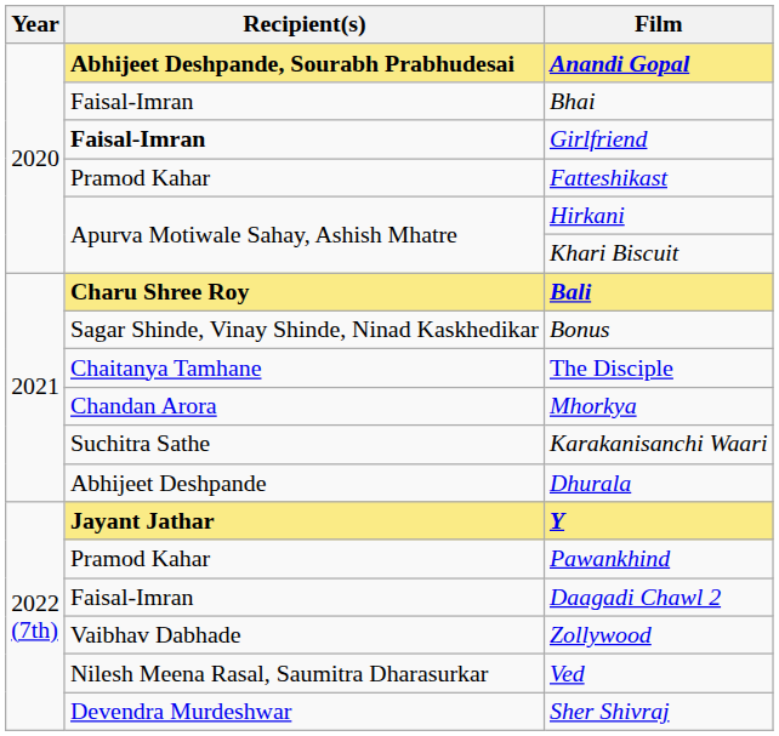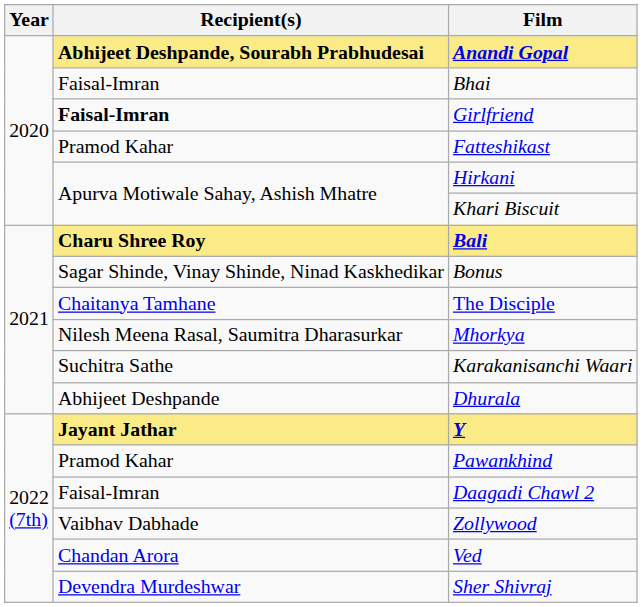 <table class="wikitable">
 <tr>
 <th>Year</th>
 <th>Recipient(s)</th>
 <th>Film</th>
 </tr>
 <tr>
 <td rowspan="6">2020</td>
 <td style="background:#FAEB86;"><strong>Abhijeet Deshpande, Sourabh Prabhudesai</strong></td>
 <td style="background:#FAEB86;"><strong><em><a href='#'>Anandi Gopal</a></em></strong></td>
 </tr>
 <tr>
 <td>Faisal-Imran</td>
 <td><em>Bhai</em></td>
 </tr>
 <tr>
 <td><strong>Faisal-Imran</strong></td>
 <td><a href='#'><em>Girlfriend</em></a></td>
 </tr>
 <tr>
 <td>Pramod Kahar</td>
 <td><em><a href='#'>Fatteshikast</a></em></td>
 </tr>
 <tr>
 <td rowspan="2">Apurva Motiwale Sahay, Ashish Mhatre</td>
 <td><em><a href='#'>Hirkani</a></em></td>
 </tr>
 <tr>
 <td><em>Khari Biscuit</em></td>
 </tr>
 <tr>
 <td rowspan="6">2021</td>
 <td style="background:#FAEB86;"><strong>Charu Shree Roy</strong></td>
 <td style="background:#FAEB86;"><strong><em><a href='#'>Bali</a></em></strong></td>
 </tr>
 <tr>
 <td>Sagar Shinde, Vinay Shinde, Ninad Kaskhedikar</td>
 <td><em>Bonus</em></td>
 </tr>
 <tr>
 <td><a href='#'>Chaitanya Tamhane</a></td>
 <td><a href='#'>The Disciple</a></td>
 </tr>
 <tr>
-<td><a href='#'>Chandan Arora</a></td>
+<td>Nilesh Meena Rasal, Saumitra Dharasurkar</td>
 <td><em><a href='#'>Mhorkya</a></em></td>
 </tr>
 <tr>
 <td>Suchitra Sathe</td>
 <td><em>Karakanisanchi Waari</em></td>
 </tr>
 <tr>
 <td>Abhijeet Deshpande</td>
 <td><em><a href='#'>Dhurala</a></em></td>
 </tr>
 <tr>
 <td rowspan="6">2022<br><a href='#'>(7th)</a></td>
 <td style="background:#FAEB86;"><strong>Jayant Jathar</strong></td>
 <td style="background:#FAEB86;"><strong><em><a href='#'>Y</a></em></strong></td>
 </tr>
 <tr>
 <td>Pramod Kahar</td>
 <td><em><a href='#'>Pawankhind</a></em></td>
 </tr>
 <tr>
 <td>Faisal-Imran</td>
 <td><em><a href='#'>Daagadi Chawl 2</a></em></td>
 </tr>
 <tr>
 <td>Vaibhav Dabhade</td>
 <td><em><a href='#'>Zollywood</a></em></td>
 </tr>
 <tr>
-<td>Nilesh Meena Rasal, Saumitra Dharasurkar</td>
+<td><a href='#'>Chandan Arora</a></td>
 <td><a href='#'><em>Ved</em></a></td>
 </tr>
 <tr>
 <td><a href='#'>Devendra Murdeshwar</a></td>
 <td><em><a href='#'>Sher Shivraj</a></em></td>
 </tr>
 </table>
